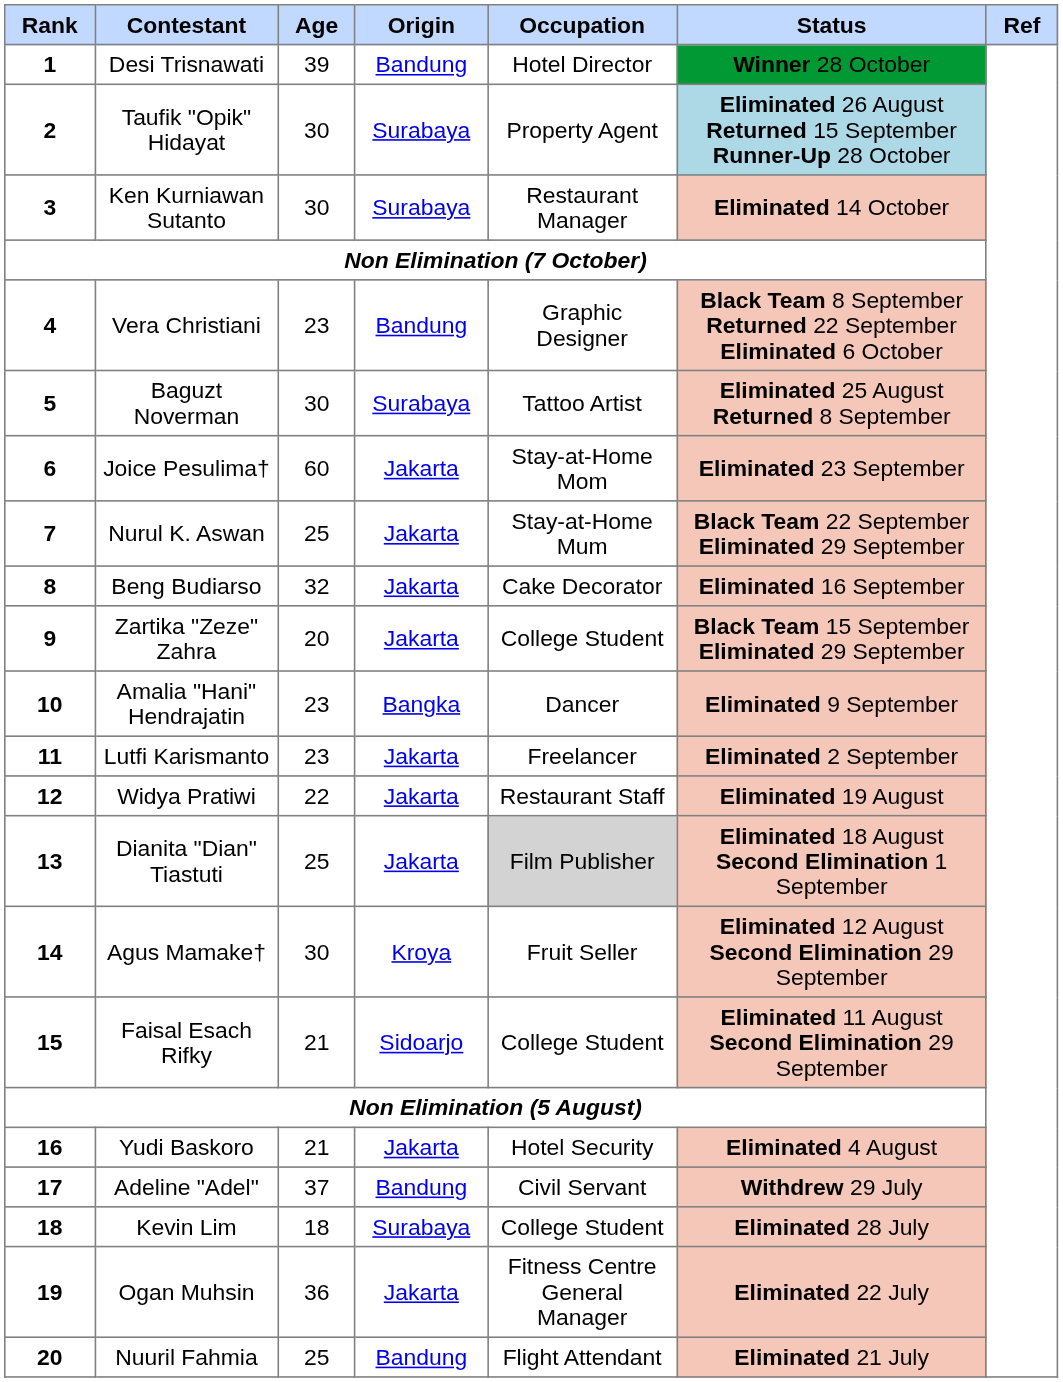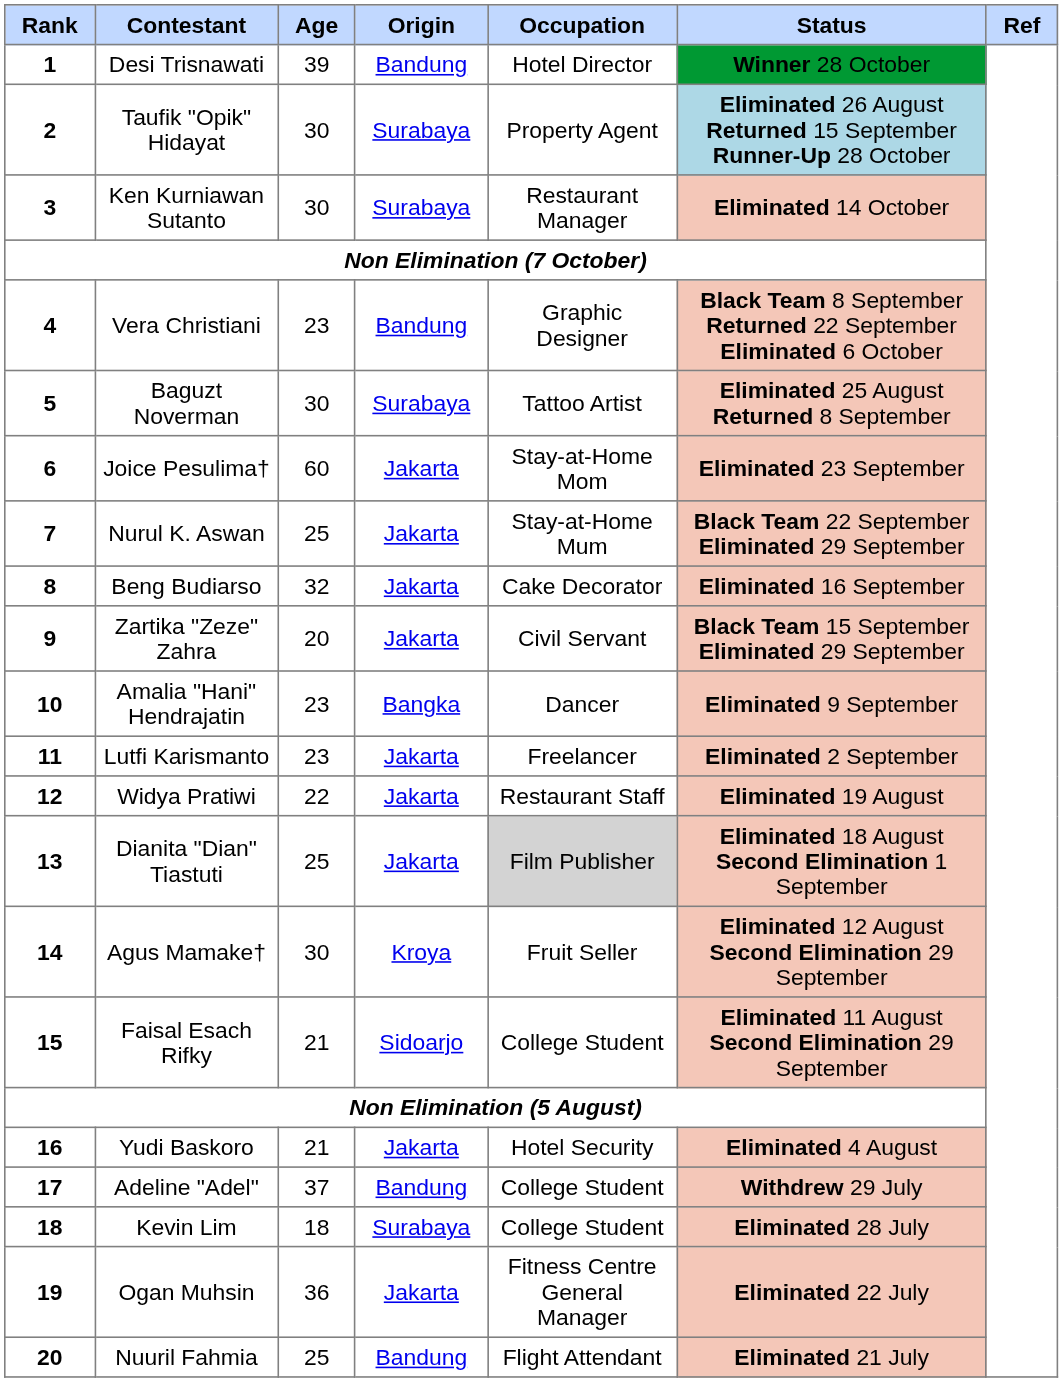 <table border="1" cellpadding="4" cellspacing="0"  style="text-align:center; font-size:90%; border-collapse:collapse; width:75%;">
 <tr style="background:#C1D8FF;">
 <th style="width:4%; text-align:center;">Rank</th>
 <th style="width:10%;">Contestant</th>
 <th style="width:4%; text-align:center;">Age</th>
 <th style="width:4%; text-align:center;">Origin</th>
 <th style="width:10%;">Occupation</th>
 <th style="width:20%;">Status</th>
 <th style="width:4%; text-align:center;">Ref</th>
 </tr>
 <tr>
 <td><strong>1</strong></td>
 <td>Desi Trisnawati</td>
 <td>39</td>
 <td><a href='#'>Bandung</a></td>
 <td>Hotel Director</td>
 <td style="background:#093;"><span><strong>Winner</strong> 28 October</span></td>
 <td rowspan="22"></td>
 </tr>
 <tr>
 <td><strong>2</strong></td>
 <td>Taufik "Opik" Hidayat</td>
 <td>30</td>
 <td><a href='#'>Surabaya</a></td>
 <td>Property Agent</td>
 <td style="background:lightblue; text-align:center;"><strong>Eliminated</strong> 26 August<br><strong>Returned</strong> 15 September<br><strong>Runner-Up</strong> 28 October</td>
 </tr>
 <tr>
 <td><strong>3</strong></td>
 <td>Ken Kurniawan Sutanto</td>
 <td>30</td>
 <td><a href='#'>Surabaya</a></td>
 <td>Restaurant Manager</td>
 <td style="background:#f4c7b8; text-align:center;"><strong>Eliminated</strong> 14 October</td>
 </tr>
 <tr>
 <td align=center colspan=6><strong><em>Non Elimination (7 October)</em></strong></td>
 </tr>
 <tr>
 <td><strong>4</strong></td>
 <td>Vera Christiani</td>
 <td>23</td>
 <td><a href='#'>Bandung</a></td>
 <td>Graphic Designer</td>
 <td style="background:#f4c7b8; text-align:center;"><strong>Black Team</strong> 8 September<br><strong>Returned</strong> 22 September<br><strong>Eliminated</strong> 6 October</td>
 </tr>
 <tr>
 <td><strong>5</strong></td>
 <td>Baguzt Noverman</td>
 <td>30</td>
 <td><a href='#'>Surabaya</a></td>
 <td>Tattoo Artist</td>
 <td style="background:#f4c7b8; text-align:center;"><strong>Eliminated</strong> 25 August<br><strong>Returned</strong> 8 September<br></td>
 </tr>
 <tr>
 <td><strong>6</strong></td>
 <td>Joice Pesulima†</td>
 <td>60</td>
 <td><a href='#'>Jakarta</a></td>
 <td>Stay-at-Home Mom</td>
 <td style="background:#f4c7b8; text-align:center;"><strong>Eliminated</strong> 23 September</td>
 </tr>
 <tr>
 <td><strong>7</strong></td>
 <td>Nurul K. Aswan</td>
 <td>25</td>
 <td><a href='#'>Jakarta</a></td>
 <td>Stay-at-Home Mum</td>
 <td style="background:#f4c7b8; text-align:center;"><strong>Black Team</strong> 22 September<br><strong>Eliminated</strong> 29 September</td>
 </tr>
 <tr>
 <td><strong>8</strong></td>
 <td>Beng Budiarso</td>
 <td>32</td>
 <td><a href='#'>Jakarta</a></td>
 <td>Cake Decorator</td>
 <td style="background:#f4c7b8; text-align:center;"><strong>Eliminated</strong> 16 September</td>
 </tr>
 <tr>
 <td><strong>9</strong></td>
 <td>Zartika "Zeze" Zahra</td>
 <td>20</td>
 <td><a href='#'>Jakarta</a></td>
-<td>College Student</td>
+<td>Civil Servant</td>
 <td style="background:#f4c7b8; text-align:center;"><strong>Black Team</strong> 15 September<br><strong>Eliminated</strong> 29 September</td>
 </tr>
 <tr>
 <td><strong>10</strong></td>
 <td>Amalia "Hani" Hendrajatin</td>
 <td>23</td>
 <td><a href='#'>Bangka</a></td>
 <td>Dancer</td>
 <td style="background:#f4c7b8; text-align:center;"><strong>Eliminated</strong> 9 September</td>
 </tr>
 <tr>
 <td><strong>11</strong></td>
 <td>Lutfi Karismanto</td>
 <td>23</td>
 <td><a href='#'>Jakarta</a></td>
 <td>Freelancer</td>
 <td style="background:#f4c7b8; text-align:center;"><strong>Eliminated</strong> 2 September</td>
 </tr>
 <tr>
 <td><strong>12</strong></td>
 <td>Widya Pratiwi</td>
 <td>22</td>
 <td><a href='#'>Jakarta</a></td>
 <td>Restaurant Staff</td>
 <td style="background:#f4c7b8; text-align:center;"><strong>Eliminated</strong> 19 August</td>
 </tr>
 <tr>
 <td><strong>13</strong></td>
 <td>Dianita "Dian" Tiastuti</td>
 <td>25</td>
 <td><a href='#'>Jakarta</a></td>
 <td style="background: lightgrey;">Film Publisher</td>
 <td style="background:#f4c7b8; text-align:center;"><strong>Eliminated</strong> 18 August<br><strong>Second Elimination</strong> 1 September</td>
 </tr>
 <tr>
 <td><strong>14</strong></td>
 <td>Agus Mamake†</td>
 <td>30</td>
 <td><a href='#'>Kroya</a></td>
 <td>Fruit Seller</td>
 <td style="background:#f4c7b8; text-align:center;"><strong>Eliminated</strong> 12 August<br><strong>Second Elimination</strong> 29 September</td>
 </tr>
 <tr>
 <td><strong>15</strong></td>
 <td>Faisal Esach Rifky</td>
 <td>21</td>
 <td><a href='#'>Sidoarjo</a></td>
 <td>College Student</td>
 <td style="background:#f4c7b8; text-align:center;"><strong>Eliminated</strong> 11 August<br><strong>Second Elimination</strong> 29 September</td>
 </tr>
 <tr>
 <td align=center colspan=6><strong><em>Non Elimination (5 August)</em></strong></td>
 </tr>
 <tr>
 <td><strong>16</strong></td>
 <td>Yudi Baskoro</td>
 <td>21</td>
 <td><a href='#'>Jakarta</a></td>
 <td>Hotel Security</td>
 <td style="background:#f4c7b8; text-align:center;"><strong>Eliminated</strong> 4 August</td>
 </tr>
 <tr>
 <td><strong>17</strong></td>
 <td>Adeline "Adel"</td>
 <td>37</td>
 <td><a href='#'>Bandung</a></td>
-<td>Civil Servant</td>
+<td>College Student</td>
 <td style="background:#f4c7b8; text-align:center;"><strong>Withdrew</strong> 29 July</td>
 </tr>
 <tr>
 <td><strong>18</strong></td>
 <td>Kevin Lim</td>
 <td>18</td>
 <td><a href='#'>Surabaya</a></td>
 <td>College Student</td>
 <td style="background:#f4c7b8; text-align:center;"><strong>Eliminated</strong> 28 July</td>
 </tr>
 <tr>
 <td><strong>19</strong></td>
 <td>Ogan Muhsin</td>
 <td>36</td>
 <td><a href='#'>Jakarta</a></td>
 <td>Fitness Centre General Manager</td>
 <td style="background:#f4c7b8; text-align:center;"><strong>Eliminated</strong> 22 July</td>
 </tr>
 <tr>
 <td><strong>20</strong></td>
 <td>Nuuril Fahmia</td>
 <td>25</td>
 <td><a href='#'>Bandung</a></td>
 <td>Flight Attendant</td>
 <td style="background:#f4c7b8; text-align:center;"><strong>Eliminated</strong> 21 July</td>
 </tr>
 </table>
